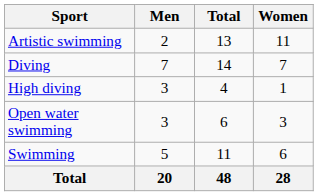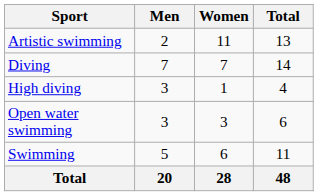 <table class="wikitable sortable" style="text-align:center;">
 <tr>
 <th width=130>Sport</th>
 <th width=55>Men</th>
+<th width=55>Women</th>
 <th width=55>Total</th>
-<th width=55>Women</th>
 </tr>
 <tr>
 <td align=left><a href='#'>Artistic swimming</a></td>
 <td>2</td>
+<td>11</td>
 <td>13</td>
-<td>11</td>
 </tr>
 <tr>
 <td align=left><a href='#'>Diving</a></td>
 <td>7</td>
+<td>7</td>
 <td>14</td>
-<td>7</td>
 </tr>
 <tr>
 <td align=left><a href='#'>High diving</a></td>
 <td>3</td>
+<td>1</td>
 <td>4</td>
-<td>1</td>
 </tr>
 <tr>
 <td align=left><a href='#'>Open water swimming</a></td>
 <td>3</td>
+<td>3</td>
 <td>6</td>
-<td>3</td>
 </tr>
 <tr>
 <td align=left><a href='#'>Swimming</a></td>
 <td>5</td>
+<td>6</td>
 <td>11</td>
-<td>6</td>
 </tr>
 <tr>
 <th>Total</th>
 <th>20</th>
+<th>28</th>
 <th><strong>48</strong></th>
-<th>28</th>
 </tr>
 </table>
